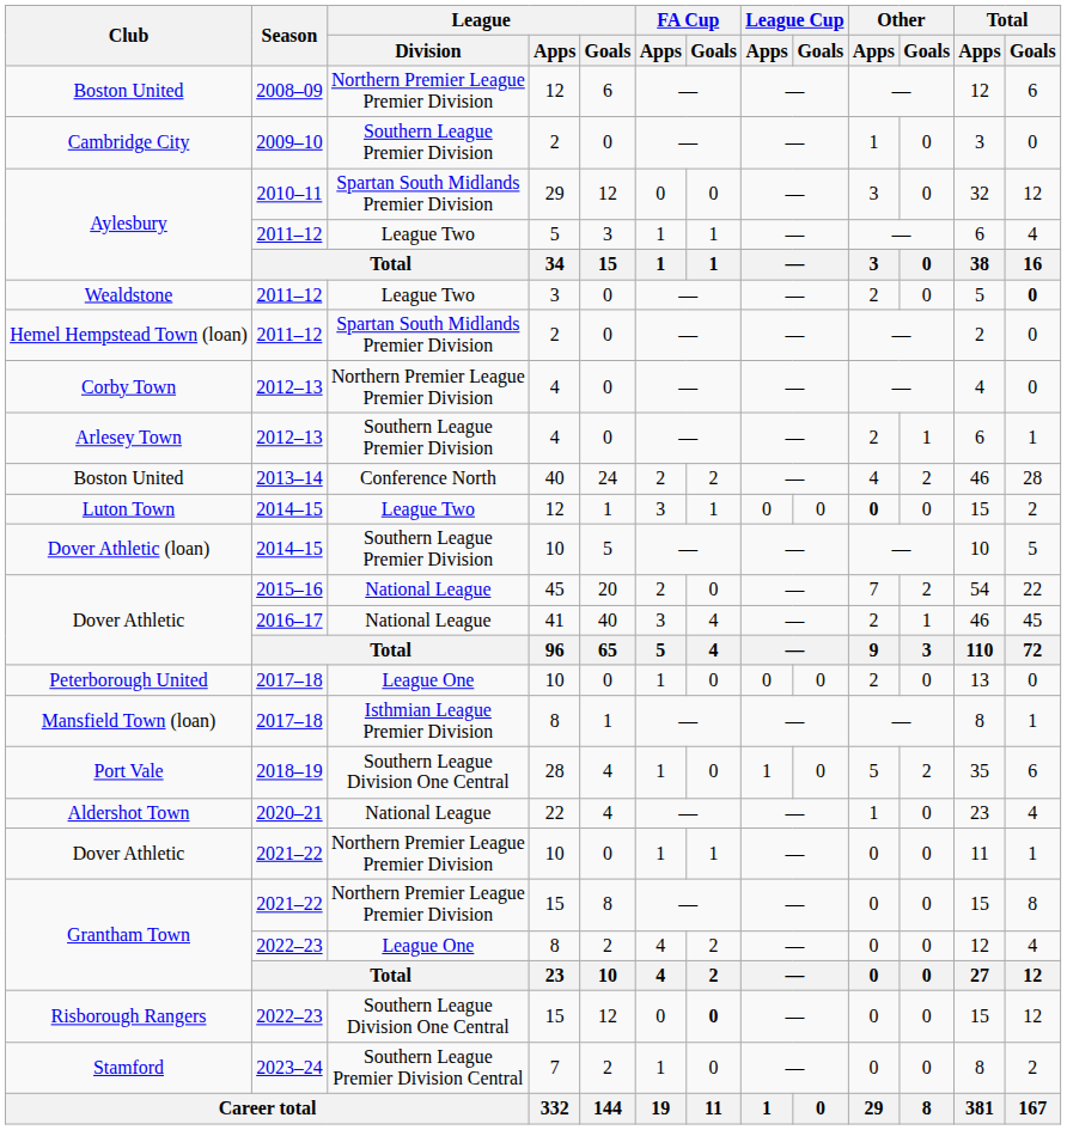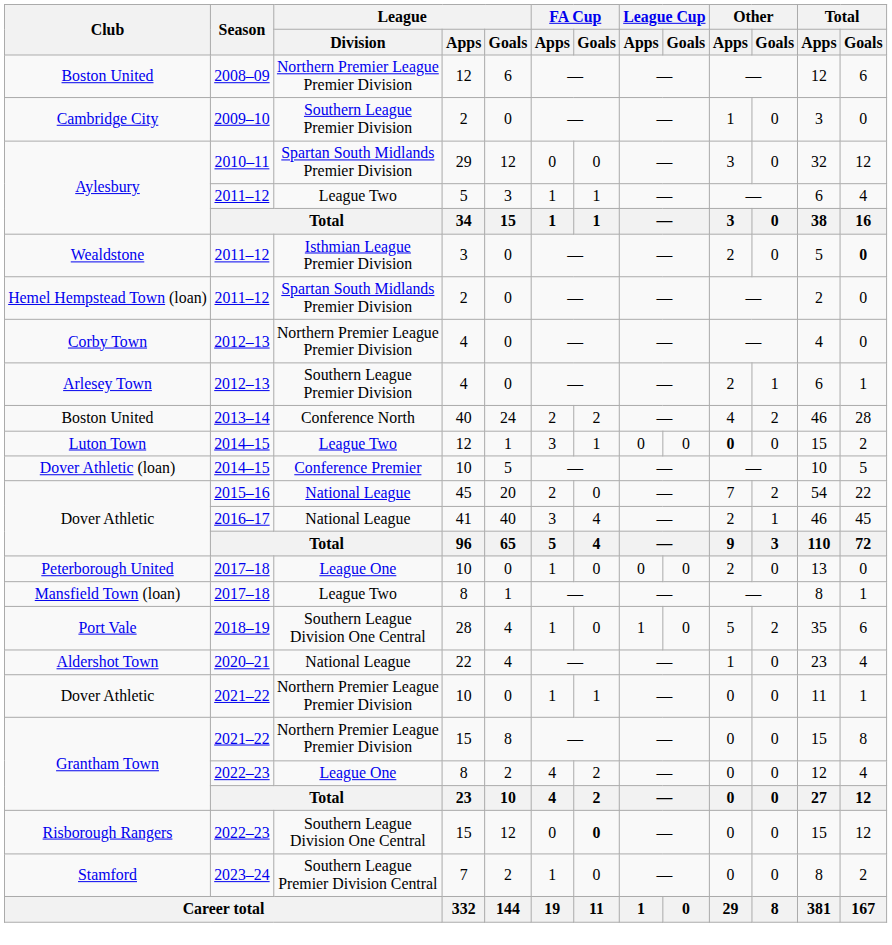 <table class=wikitable style=text-align:center>
 <tr>
 <th rowspan=2>Club</th>
 <th rowspan=2>Season</th>
 <th colspan=3>League</th>
 <th colspan=2><a href='#'>FA Cup</a></th>
 <th colspan=2><a href='#'>League Cup</a></th>
 <th colspan=2>Other</th>
 <th colspan=2>Total</th>
 </tr>
 <tr>
 <th>Division</th>
 <th>Apps</th>
 <th>Goals</th>
 <th>Apps</th>
 <th>Goals</th>
 <th>Apps</th>
 <th>Goals</th>
 <th>Apps</th>
 <th>Goals</th>
 <th>Apps</th>
 <th>Goals</th>
 </tr>
 <tr>
 <td><a href='#'>Boston United</a></td>
 <td><a href='#'>2008–09</a></td>
 <td><a href='#'>Northern Premier League</a><br>Premier Division</td>
 <td>12</td>
 <td>6</td>
 <td colspan=2>—</td>
 <td colspan=2>—</td>
 <td colspan=2>—</td>
 <td>12</td>
 <td>6</td>
 </tr>
 <tr>
 <td><a href='#'>Cambridge City</a></td>
 <td><a href='#'>2009–10</a></td>
 <td><a href='#'>Southern League</a><br>Premier Division</td>
 <td>2</td>
 <td>0</td>
 <td colspan=2>—</td>
 <td colspan=2>—</td>
 <td>1</td>
 <td>0</td>
 <td>3</td>
 <td>0</td>
 </tr>
 <tr>
 <td rowspan=3><a href='#'>Aylesbury</a></td>
 <td><a href='#'>2010–11</a></td>
 <td><a href='#'>Spartan South Midlands</a><br>Premier Division</td>
 <td>29</td>
 <td>12</td>
 <td>0</td>
 <td>0</td>
 <td colspan=2>—</td>
 <td>3</td>
 <td>0</td>
 <td>32</td>
 <td>12</td>
 </tr>
 <tr>
 <td><a href='#'>2011–12</a></td>
 <td>League Two</td>
 <td>5</td>
 <td>3</td>
 <td>1</td>
 <td>1</td>
 <td colspan=2>—</td>
 <td colspan=2>—</td>
 <td>6</td>
 <td>4</td>
 </tr>
 <tr>
 <th colspan=2>Total</th>
 <th>34</th>
 <th>15</th>
 <th>1</th>
 <th>1</th>
 <th colspan=2>—</th>
 <th>3</th>
 <th>0</th>
 <th>38</th>
 <th>16</th>
 </tr>
 <tr>
 <td><a href='#'>Wealdstone</a></td>
 <td><a href='#'>2011–12</a></td>
-<td>League Two</td>
+<td><a href='#'>Isthmian League</a><br>Premier Division</td>
 <td>3</td>
 <td>0</td>
 <td colspan=2>—</td>
 <td colspan=2>—</td>
 <td>2</td>
 <td>0</td>
 <td>5</td>
 <td><strong>0</strong></td>
 </tr>
 <tr>
 <td><a href='#'>Hemel Hempstead Town</a> (loan)</td>
 <td><a href='#'>2011–12</a></td>
 <td><a href='#'>Spartan South Midlands</a><br>Premier Division</td>
 <td>2</td>
 <td>0</td>
 <td colspan=2>—</td>
 <td colspan=2>—</td>
 <td colspan=2>—</td>
 <td>2</td>
 <td>0</td>
 </tr>
 <tr>
 <td><a href='#'>Corby Town</a></td>
 <td><a href='#'>2012–13</a></td>
 <td>Northern Premier League<br>Premier Division</td>
 <td>4</td>
 <td>0</td>
 <td colspan=2>—</td>
 <td colspan=2>—</td>
 <td colspan=2>—</td>
 <td>4</td>
 <td>0</td>
 </tr>
 <tr>
 <td><a href='#'>Arlesey Town</a></td>
 <td><a href='#'>2012–13</a></td>
 <td>Southern League<br>Premier Division</td>
 <td>4</td>
 <td>0</td>
 <td colspan=2>—</td>
 <td colspan=2>—</td>
 <td>2</td>
 <td>1</td>
 <td>6</td>
 <td>1</td>
 </tr>
 <tr>
 <td>Boston United</td>
 <td><a href='#'>2013–14</a></td>
 <td>Conference North</td>
 <td>40</td>
 <td>24</td>
 <td>2</td>
 <td>2</td>
 <td colspan=2>—</td>
 <td>4</td>
 <td>2</td>
 <td>46</td>
 <td>28</td>
 </tr>
 <tr>
 <td><a href='#'>Luton Town</a></td>
 <td><a href='#'>2014–15</a></td>
 <td><a href='#'>League Two</a></td>
 <td>12</td>
 <td>1</td>
 <td>3</td>
 <td>1</td>
 <td>0</td>
 <td>0</td>
 <td><strong>0</strong></td>
 <td>0</td>
 <td>15</td>
 <td>2</td>
 </tr>
 <tr>
 <td><a href='#'>Dover Athletic</a> (loan)</td>
 <td><a href='#'>2014–15</a></td>
-<td>Southern League<br>Premier Division</td>
+<td><a href='#'>Conference Premier</a></td>
 <td>10</td>
 <td>5</td>
 <td colspan=2>—</td>
 <td colspan=2>—</td>
 <td colspan=2>—</td>
 <td>10</td>
 <td>5</td>
 </tr>
 <tr>
 <td rowspan=3>Dover Athletic</td>
 <td><a href='#'>2015–16</a></td>
 <td><a href='#'>National League</a></td>
 <td>45</td>
 <td>20</td>
 <td>2</td>
 <td>0</td>
 <td colspan=2>—</td>
 <td>7</td>
 <td>2</td>
 <td>54</td>
 <td>22</td>
 </tr>
 <tr>
 <td><a href='#'>2016–17</a></td>
 <td>National League</td>
 <td>41</td>
 <td>40</td>
 <td>3</td>
 <td>4</td>
 <td colspan=2>—</td>
 <td>2</td>
 <td>1</td>
 <td>46</td>
 <td>45</td>
 </tr>
 <tr>
 <th colspan=2>Total</th>
 <th>96</th>
 <th>65</th>
 <th>5</th>
 <th>4</th>
 <th colspan=2>—</th>
 <th>9</th>
 <th>3</th>
 <th>110</th>
 <th>72</th>
 </tr>
 <tr>
 <td><a href='#'>Peterborough United</a></td>
 <td><a href='#'>2017–18</a></td>
 <td><a href='#'>League One</a></td>
 <td>10</td>
 <td>0</td>
 <td>1</td>
 <td>0</td>
 <td>0</td>
 <td>0</td>
 <td>2</td>
 <td>0</td>
 <td>13</td>
 <td>0</td>
 </tr>
 <tr>
 <td><a href='#'>Mansfield Town</a> (loan)</td>
 <td><a href='#'>2017–18</a></td>
-<td><a href='#'>Isthmian League</a><br>Premier Division</td>
+<td>League Two</td>
 <td>8</td>
 <td>1</td>
 <td colspan=2>—</td>
 <td colspan=2>—</td>
 <td colspan=2>—</td>
 <td>8</td>
 <td>1</td>
 </tr>
 <tr>
 <td><a href='#'>Port Vale</a></td>
 <td><a href='#'>2018–19</a></td>
 <td>Southern League<br>Division One Central</td>
 <td>28</td>
 <td>4</td>
 <td>1</td>
 <td>0</td>
 <td>1</td>
 <td>0</td>
 <td>5</td>
 <td>2</td>
 <td>35</td>
 <td>6</td>
 </tr>
 <tr>
 <td><a href='#'>Aldershot Town</a></td>
 <td><a href='#'>2020–21</a></td>
 <td>National League</td>
 <td>22</td>
 <td>4</td>
 <td colspan=2>—</td>
 <td colspan=2>—</td>
 <td>1</td>
 <td>0</td>
 <td>23</td>
 <td>4</td>
 </tr>
 <tr>
 <td>Dover Athletic</td>
 <td><a href='#'>2021–22</a></td>
 <td>Northern Premier League<br>Premier Division</td>
 <td>10</td>
 <td>0</td>
 <td>1</td>
 <td>1</td>
 <td colspan=2>—</td>
 <td>0</td>
 <td>0</td>
 <td>11</td>
 <td>1</td>
 </tr>
 <tr>
 <td rowspan=3><a href='#'>Grantham Town</a></td>
 <td><a href='#'>2021–22</a></td>
 <td>Northern Premier League<br>Premier Division</td>
 <td>15</td>
 <td>8</td>
 <td colspan="2">—</td>
 <td colspan="2">—</td>
 <td>0</td>
 <td>0</td>
 <td>15</td>
 <td>8</td>
 </tr>
 <tr>
 <td><a href='#'>2022–23</a></td>
 <td><a href='#'>League One</a></td>
 <td>8</td>
 <td>2</td>
 <td>4</td>
 <td>2</td>
 <td colspan="2">—</td>
 <td>0</td>
 <td>0</td>
 <td>12</td>
 <td>4</td>
 </tr>
 <tr>
 <th colspan=2>Total</th>
 <th>23</th>
 <th>10</th>
 <th>4</th>
 <th>2</th>
 <th colspan=2>—</th>
 <th>0</th>
 <th>0</th>
 <th>27</th>
 <th>12</th>
 </tr>
 <tr>
 <td><a href='#'>Risborough Rangers</a></td>
 <td><a href='#'>2022–23</a></td>
 <td>Southern League<br>Division One Central</td>
 <td>15</td>
 <td>12</td>
 <td>0</td>
 <td><strong>0</strong></td>
 <td colspan="2">—</td>
 <td>0</td>
 <td>0</td>
 <td>15</td>
 <td>12</td>
 </tr>
 <tr>
 <td><a href='#'>Stamford</a></td>
 <td><a href='#'>2023–24</a></td>
 <td>Southern League<br>Premier Division Central</td>
 <td>7</td>
 <td>2</td>
 <td>1</td>
 <td>0</td>
 <td colspan="2">—</td>
 <td>0</td>
 <td>0</td>
 <td>8</td>
 <td>2</td>
 </tr>
 <tr>
 <th colspan=3>Career total</th>
 <th>332</th>
 <th>144</th>
 <th>19</th>
 <th>11</th>
 <th>1</th>
 <th>0</th>
 <th>29</th>
 <th>8</th>
 <th>381</th>
 <th>167</th>
 </tr>
 </table>
